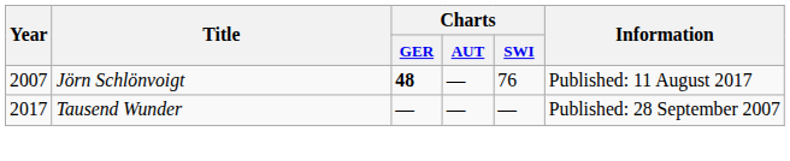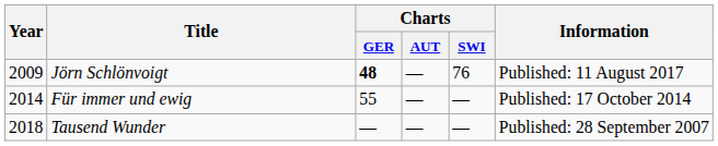 <table class="wikitable">
 <tr>
 <th width="28" rowspan="2"><strong>Year</strong></th>
 <th width="280" rowspan="2"><strong>Title</strong></th>
 <th colspan="3"><strong>Charts</strong></th>
 <th rowspan="2">Information</th>
 </tr>
 <tr>
 <th width="36"><small><a href='#'>GER</a></small></th>
 <th width="36"><small><a href='#'>AUT</a></small></th>
 <th width="36"><small><a href='#'>SWI</a></small></th>
 </tr>
 <tr>
-<td>2007</td>
+<td>2009</td>
 <td><em>Jörn Schlönvoigt</em></td>
 <td><strong>48</strong></td>
 <td>—</td>
 <td>76</td>
 <td>Published: 11 August 2017</td>
 </tr>
 <tr>
-<td>2017</td>
+<td>2014</td>
+<td><em>Für immer und ewig</em></td>
+<td>55</td>
+<td>—</td>
+<td>—</td>
+<td>Published: 17 October 2014</td>
+</tr>
+<tr>
+<td>2018</td>
 <td><em>Tausend Wunder</em></td>
 <td>—</td>
 <td>—</td>
 <td>—</td>
 <td>Published: 28 September 2007</td>
 </tr>
 </table>
